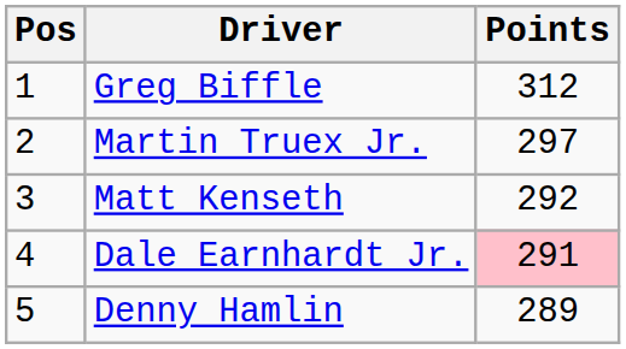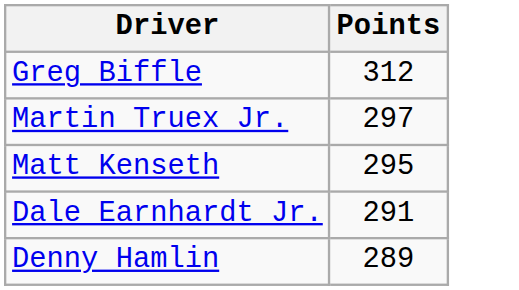 <table class="sortable wikitable " style="font-size: 95%;">
 <tr>
-<th>Pos</th>
 <th>Driver</th>
 <th>Points</th>
 </tr>
 <tr>
-<td>1</td>
 <td><a href='#'>Greg Biffle</a></td>
 <td style="text-align:center;">312</td>
 </tr>
 <tr>
-<td>2</td>
 <td><a href='#'>Martin Truex Jr.</a></td>
 <td style="text-align:center;">297</td>
 </tr>
 <tr>
-<td>3</td>
 <td><a href='#'>Matt Kenseth</a></td>
-<td style="text-align:center;">292</td>
+<td style="text-align:center;">295</td>
 </tr>
 <tr>
-<td>4</td>
 <td><a href='#'>Dale Earnhardt Jr.</a></td>
-<td style="background: pink; text-align:center;">291</td>
+<td style="text-align:center;">291</td>
 </tr>
 <tr>
-<td>5</td>
 <td><a href='#'>Denny Hamlin</a></td>
 <td style="text-align:center;">289</td>
 </tr>
 </table>
